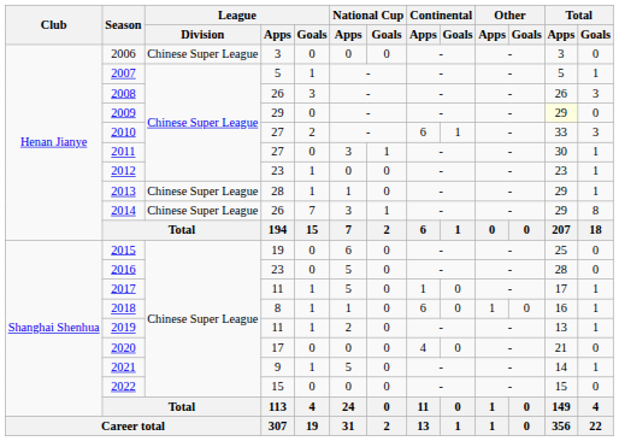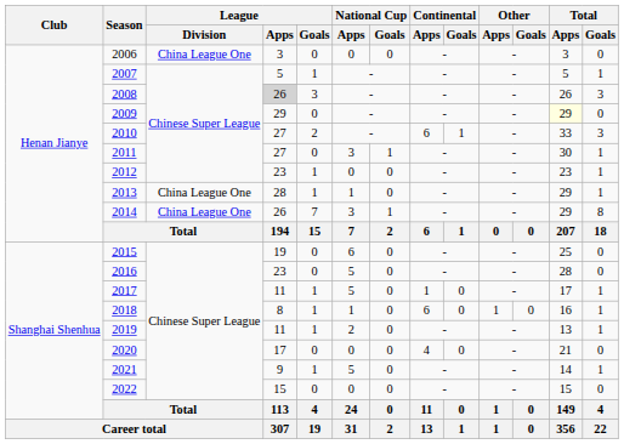 <table class="wikitable" style="text-align: center">
 <tr>
 <th rowspan="2">Club</th>
 <th rowspan="2">Season</th>
 <th colspan="3">League</th>
 <th colspan="2">National Cup</th>
 <th colspan="2">Continental</th>
 <th colspan="2">Other</th>
 <th colspan="2">Total</th>
 </tr>
 <tr>
 <th>Division</th>
 <th>Apps</th>
 <th>Goals</th>
 <th>Apps</th>
 <th>Goals</th>
 <th>Apps</th>
 <th>Goals</th>
 <th>Apps</th>
 <th>Goals</th>
 <th>Apps</th>
 <th>Goals</th>
 </tr>
 <tr>
 <td rowspan="10"><a href='#'>Henan Jianye</a></td>
 <td>2006</td>
-<td>Chinese Super League</td>
+<td><a href='#'>China League One</a></td>
 <td>3</td>
 <td>0</td>
 <td>0</td>
 <td>0</td>
 <td colspan="2">-</td>
 <td colspan="2">-</td>
 <td>3</td>
 <td>0</td>
 </tr>
 <tr>
 <td><a href='#'>2007</a></td>
 <td rowspan="6"><a href='#'>Chinese Super League</a></td>
 <td>5</td>
 <td>1</td>
 <td colspan="2">-</td>
 <td colspan="2">-</td>
 <td colspan="2">-</td>
 <td>5</td>
 <td>1</td>
 </tr>
 <tr>
 <td><a href='#'>2008</a></td>
-<td>26</td>
+<td style="background: lightgrey;">26</td>
 <td>3</td>
 <td colspan="2">-</td>
 <td colspan="2">-</td>
 <td colspan="2">-</td>
 <td>26</td>
 <td>3</td>
 </tr>
 <tr>
 <td><a href='#'>2009</a></td>
 <td>29</td>
 <td>0</td>
 <td colspan="2">-</td>
 <td colspan="2">-</td>
 <td colspan="2">-</td>
 <td style="background: lightyellow;">29</td>
 <td>0</td>
 </tr>
 <tr>
 <td><a href='#'>2010</a></td>
 <td>27</td>
 <td>2</td>
 <td colspan="2">-</td>
 <td>6</td>
 <td>1</td>
 <td colspan="2">-</td>
 <td>33</td>
 <td>3</td>
 </tr>
 <tr>
 <td><a href='#'>2011</a></td>
 <td>27</td>
 <td>0</td>
 <td>3</td>
 <td>1</td>
 <td colspan="2">-</td>
 <td colspan="2">-</td>
 <td>30</td>
 <td>1</td>
 </tr>
 <tr>
 <td><a href='#'>2012</a></td>
 <td>23</td>
 <td>1</td>
 <td>0</td>
 <td>0</td>
 <td colspan="2">-</td>
 <td colspan="2">-</td>
 <td>23</td>
 <td>1</td>
 </tr>
 <tr>
 <td><a href='#'>2013</a></td>
-<td>Chinese Super League</td>
+<td>China League One</td>
 <td>28</td>
 <td>1</td>
 <td>1</td>
 <td>0</td>
 <td colspan="2">-</td>
 <td colspan="2">-</td>
 <td>29</td>
 <td>1</td>
 </tr>
 <tr>
 <td><a href='#'>2014</a></td>
-<td>Chinese Super League</td>
+<td><a href='#'>China League One</a></td>
 <td>26</td>
 <td>7</td>
 <td>3</td>
 <td>1</td>
 <td colspan="2">-</td>
 <td colspan="2">-</td>
 <td>29</td>
 <td>8</td>
 </tr>
 <tr>
 <th colspan="2"><strong>Total</strong></th>
 <th>194</th>
 <th>15</th>
 <th>7</th>
 <th>2</th>
 <th>6</th>
 <th>1</th>
 <th>0</th>
 <th>0</th>
 <th>207</th>
 <th>18</th>
 </tr>
 <tr>
 <td rowspan=9><a href='#'>Shanghai Shenhua</a></td>
 <td><a href='#'>2015</a></td>
 <td rowspan=8>Chinese Super League</td>
 <td>19</td>
 <td>0</td>
 <td>6</td>
 <td>0</td>
 <td colspan="2">-</td>
 <td colspan="2">-</td>
 <td>25</td>
 <td>0</td>
 </tr>
 <tr>
 <td><a href='#'>2016</a></td>
 <td>23</td>
 <td>0</td>
 <td>5</td>
 <td>0</td>
 <td colspan="2">-</td>
 <td colspan="2">-</td>
 <td>28</td>
 <td>0</td>
 </tr>
 <tr>
 <td><a href='#'>2017</a></td>
 <td>11</td>
 <td>1</td>
 <td>5</td>
 <td>0</td>
 <td>1</td>
 <td>0</td>
 <td colspan="2">-</td>
 <td>17</td>
 <td>1</td>
 </tr>
 <tr>
 <td><a href='#'>2018</a></td>
 <td>8</td>
 <td>1</td>
 <td>1</td>
 <td>0</td>
 <td>6</td>
 <td>0</td>
 <td>1</td>
 <td>0</td>
 <td>16</td>
 <td>1</td>
 </tr>
 <tr>
 <td><a href='#'>2019</a></td>
 <td>11</td>
 <td>1</td>
 <td>2</td>
 <td>0</td>
 <td colspan="2">-</td>
 <td colspan="2">-</td>
 <td>13</td>
 <td>1</td>
 </tr>
 <tr>
 <td><a href='#'>2020</a></td>
 <td>17</td>
 <td>0</td>
 <td>0</td>
 <td>0</td>
 <td>4</td>
 <td>0</td>
 <td colspan="2">-</td>
 <td>21</td>
 <td>0</td>
 </tr>
 <tr>
 <td><a href='#'>2021</a></td>
 <td>9</td>
 <td>1</td>
 <td>5</td>
 <td>0</td>
 <td colspan="2">-</td>
 <td colspan="2">-</td>
 <td>14</td>
 <td>1</td>
 </tr>
 <tr>
 <td><a href='#'>2022</a></td>
 <td>15</td>
 <td>0</td>
 <td>0</td>
 <td>0</td>
 <td colspan="2">-</td>
 <td colspan="2">-</td>
 <td>15</td>
 <td>0</td>
 </tr>
 <tr>
 <th colspan="2"><strong>Total</strong></th>
 <th>113</th>
 <th>4</th>
 <th>24</th>
 <th>0</th>
 <th>11</th>
 <th>0</th>
 <th>1</th>
 <th>0</th>
 <th>149</th>
 <th>4</th>
 </tr>
 <tr>
 <th colspan=3>Career total</th>
 <th>307</th>
 <th>19</th>
 <th>31</th>
 <th>2</th>
 <th>13</th>
 <th>1</th>
 <th>1</th>
 <th>0</th>
 <th>356</th>
 <th>22</th>
 </tr>
 </table>
